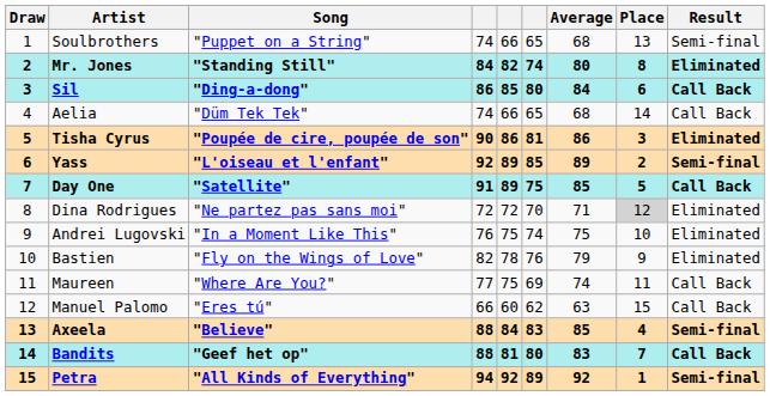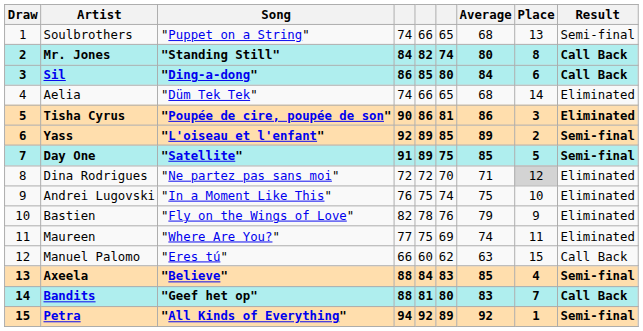 <table class="sortable wikitable" style="margin: 1em auto 1em auto; text-align:center;">
 <tr>
 <th>Draw</th>
 <th>Artist</th>
 <th>Song </th>
 <th></th>
 <th></th>
 <th></th>
 <th>Average</th>
 <th>Place</th>
 <th>Result</th>
 </tr>
 <tr>
 <td>1</td>
 <td align="left">Soulbrothers</td>
 <td align="left">"<a href='#'>Puppet on a String</a>" </td>
 <td>74</td>
 <td>66</td>
 <td>65</td>
 <td>68</td>
 <td>13</td>
 <td align="left">Semi-final</td>
 </tr>
 <tr style="font-weight:bold; background:paleturquoise;">
 <td>2</td>
 <td align="left">Mr. Jones</td>
 <td align="left">"Standing Still" </td>
 <td>84</td>
 <td>82</td>
 <td>74</td>
 <td>80</td>
 <td>8</td>
-<td align="left">Eliminated</td>
+<td align="left">Call Back</td>
 </tr>
 <tr style="font-weight:bold; background:paleturquoise;">
 <td>3</td>
 <td align="left"><a href='#'>Sil</a></td>
 <td align="left">"<a href='#'>Ding-a-dong</a>" </td>
 <td>86</td>
 <td>85</td>
 <td>80</td>
 <td>84</td>
 <td>6</td>
 <td align="left">Call Back</td>
 </tr>
 <tr>
 <td>4</td>
 <td align="left">Aelia</td>
 <td align="left">"<a href='#'>Düm Tek Tek</a>" </td>
 <td>74</td>
 <td>66</td>
 <td>65</td>
 <td>68</td>
 <td>14</td>
-<td align="left">Call Back</td>
+<td align="left">Eliminated</td>
 </tr>
 <tr style="font-weight:bold; background:navajowhite;">
 <td>5</td>
 <td align="left">Tisha Cyrus</td>
 <td align="left">"<a href='#'>Poupée de cire, poupée de son</a>" </td>
 <td>90</td>
 <td>86</td>
 <td>81</td>
 <td>86</td>
 <td>3</td>
 <td align="left">Eliminated</td>
 </tr>
 <tr style="font-weight:bold; background:navajowhite;">
 <td>6</td>
 <td align="left">Yass</td>
 <td align="left">"<a href='#'>L'oiseau et l'enfant</a>" </td>
 <td>92</td>
 <td>89</td>
 <td>85</td>
 <td>89</td>
 <td>2</td>
 <td align="left">Semi-final</td>
 </tr>
 <tr style="font-weight:bold; background:paleturquoise;">
 <td>7</td>
 <td align="left">Day One</td>
 <td align="left">"<a href='#'>Satellite</a>" </td>
 <td>91</td>
 <td>89</td>
 <td>75</td>
 <td>85</td>
 <td>5</td>
-<td align="left">Call Back</td>
+<td align="left">Semi-final</td>
 </tr>
 <tr>
 <td>8</td>
 <td align="left">Dina Rodrigues</td>
 <td align="left">"<a href='#'>Ne partez pas sans moi</a>" </td>
 <td>72</td>
 <td>72</td>
 <td>70</td>
 <td>71</td>
 <td style="background: lightgrey;">12</td>
 <td align="left">Eliminated</td>
 </tr>
 <tr>
 <td>9</td>
 <td align="left">Andrei Lugovski</td>
 <td align="left">"<a href='#'>In a Moment Like This</a>" </td>
 <td>76</td>
 <td>75</td>
 <td>74</td>
 <td>75</td>
 <td>10</td>
 <td align="left">Eliminated</td>
 </tr>
 <tr>
 <td>10</td>
 <td align="left">Bastien</td>
 <td align="left">"<a href='#'>Fly on the Wings of Love</a>" </td>
 <td>82</td>
 <td>78</td>
 <td>76</td>
 <td>79</td>
 <td>9</td>
 <td align="left">Eliminated</td>
 </tr>
 <tr>
 <td>11</td>
 <td align="left">Maureen</td>
 <td align="left">"<a href='#'>Where Are You?</a>" </td>
 <td>77</td>
 <td>75</td>
 <td>69</td>
 <td>74</td>
 <td>11</td>
-<td align="left">Call Back</td>
+<td align="left">Eliminated</td>
 </tr>
 <tr>
 <td>12</td>
 <td align="left">Manuel Palomo</td>
 <td align="left">"<a href='#'>Eres tú</a>" </td>
 <td>66</td>
 <td>60</td>
 <td>62</td>
 <td>63</td>
 <td>15</td>
 <td align="left">Call Back</td>
 </tr>
 <tr style="font-weight:bold; background:navajowhite;">
 <td>13</td>
 <td align="left">Axeela</td>
 <td align="left">"<a href='#'>Believe</a>" </td>
 <td>88</td>
 <td>84</td>
 <td>83</td>
 <td>85</td>
 <td>4</td>
 <td align="left">Semi-final</td>
 </tr>
 <tr style="font-weight:bold; background:paleturquoise;">
 <td>14</td>
 <td align="left"><a href='#'>Bandits</a></td>
 <td align="left">"Geef het op" </td>
 <td>88</td>
 <td>81</td>
 <td>80</td>
 <td>83</td>
 <td>7</td>
 <td align="left">Call Back</td>
 </tr>
 <tr style="font-weight:bold; background:navajowhite;">
 <td>15</td>
 <td align="left"><a href='#'>Petra</a></td>
 <td align="left">"<a href='#'>All Kinds of Everything</a>" </td>
 <td>94</td>
 <td>92</td>
 <td>89</td>
 <td>92</td>
 <td>1</td>
 <td align="left">Semi-final</td>
 </tr>
 </table>
